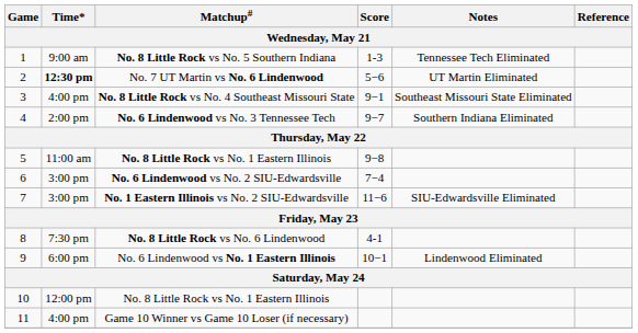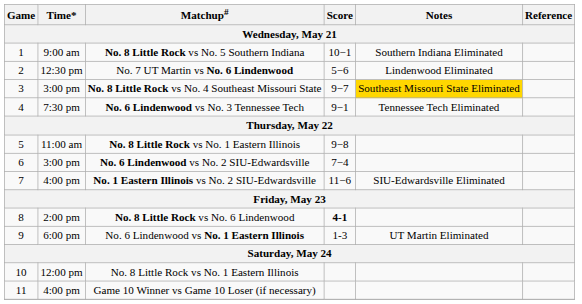 <table class="wikitable" style="font-size: 95%">
 <tr align="center">
 <th>Game</th>
 <th>Time*</th>
 <th>Matchup<sup>#</sup></th>
 <th>Score</th>
 <th>Notes</th>
 <th>Reference</th>
 </tr>
 <tr>
 <th colspan=7>Wednesday, May 21</th>
 </tr>
 <tr>
 <td style="text-align:center;">1</td>
 <td style="text-align:center;">9:00 am</td>
 <td style="text-align:center;"><strong>No. 8 Little Rock</strong> vs No. 5 Southern Indiana</td>
-<td style="text-align:center;">1-3</td>
-<td style="text-align:center;">Tennessee Tech Eliminated</td>
+<td style="text-align:center;">10−1</td>
+<td style="text-align:center;">Southern Indiana Eliminated</td>
 <td style="text-align:center;"></td>
 </tr>
 <tr>
 <td style="text-align:center;">2</td>
-<td style="text-align:center;"><strong>12:30 pm</strong></td>
+<td style="text-align:center;">12:30 pm</td>
 <td style="text-align:center;">No. 7 UT Martin vs <strong>No. 6 Lindenwood</strong></td>
 <td style="text-align:center;">5−6</td>
-<td style="text-align:center;">UT Martin Eliminated</td>
+<td style="text-align:center;">Lindenwood Eliminated</td>
 <td style="text-align:center;"></td>
 </tr>
 <tr>
 <td style="text-align:center;">3</td>
-<td style="text-align:center;">4:00 pm</td>
+<td style="text-align:center;">3:00 pm</td>
 <td style="text-align:center;"><strong>No. 8 Little Rock</strong> vs No. 4 Southeast Missouri State</td>
-<td style="text-align:center;">9−1</td>
-<td style="text-align:center;">Southeast Missouri State Eliminated</td>
+<td style="text-align:center;">9−7</td>
+<td style="background: gold; text-align:center;">Southeast Missouri State Eliminated</td>
 <td style="text-align:center;"></td>
 </tr>
 <tr>
 <td style="text-align:center;">4</td>
-<td style="text-align:center;">2:00 pm</td>
+<td style="text-align:center;">7:30 pm</td>
 <td style="text-align:center;"><strong>No. 6 Lindenwood</strong> vs No. 3 Tennessee Tech</td>
-<td style="text-align:center;">9−7</td>
-<td style="text-align:center;">Southern Indiana Eliminated</td>
+<td style="text-align:center;">9−1</td>
+<td style="text-align:center;">Tennessee Tech Eliminated</td>
 <td style="text-align:center;"></td>
 </tr>
 <tr>
 <th colspan=7>Thursday, May 22</th>
 </tr>
 <tr>
 <td style="text-align:center;">5</td>
 <td style="text-align:center;">11:00 am</td>
 <td style="text-align:center;"><strong>No. 8 Little Rock</strong> vs No. 1 Eastern Illinois</td>
 <td style="text-align:center;">9−8</td>
 <td style="text-align:center;"></td>
 <td style="text-align:center;"></td>
 </tr>
 <tr>
 <td style="text-align:center;">6</td>
 <td style="text-align:center;">3:00 pm</td>
 <td style="text-align:center;"><strong>No. 6 Lindenwood</strong> vs No. 2 SIU-Edwardsville</td>
 <td style="text-align:center;">7−4</td>
 <td style="text-align:center;"></td>
 <td style="text-align:center;"></td>
 </tr>
 <tr>
 <td style="text-align:center;">7</td>
-<td style="text-align:center;">3:00 pm</td>
+<td style="text-align:center;">4:00 pm</td>
 <td style="text-align:center;"><strong>No. 1 Eastern Illinois</strong> vs No. 2 SIU-Edwardsville</td>
 <td style="text-align:center;">11−6</td>
 <td style="text-align:center;">SIU-Edwardsville Eliminated</td>
 <td style="text-align:center;"></td>
 </tr>
 <tr>
 <th colspan=7>Friday, May 23</th>
 </tr>
 <tr>
 <td style="text-align:center;">8</td>
-<td style="text-align:center;">7:30 pm</td>
+<td style="text-align:center;">2:00 pm</td>
 <td style="text-align:center;"><strong>No. 8 Little Rock</strong> vs No. 6 Lindenwood</td>
-<td style="text-align:center;">4-1</td>
+<td style="text-align:center;"><strong>4-1</strong></td>
 <td style="text-align:center;"></td>
 <td style="text-align:center;"></td>
 </tr>
 <tr>
 <td style="text-align:center;">9</td>
 <td style="text-align:center;">6:00 pm</td>
 <td style="text-align:center;">No. 6 Lindenwood vs <strong>No. 1 Eastern Illinois</strong></td>
-<td style="text-align:center;">10−1</td>
-<td style="text-align:center;">Lindenwood Eliminated</td>
+<td style="text-align:center;">1-3</td>
+<td style="text-align:center;">UT Martin Eliminated</td>
 <td style="text-align:center;"></td>
 </tr>
 <tr>
 <th colspan=7>Saturday, May 24</th>
 </tr>
 <tr>
 <td style="text-align:center;">10</td>
 <td style="text-align:center;">12:00 pm</td>
 <td style="text-align:center;">No. 8 Little Rock vs No. 1 Eastern Illinois</td>
 <td style="text-align:center;"></td>
 <td style="text-align:center;"></td>
 <td style="text-align:center;"></td>
 </tr>
 <tr>
 <td style="text-align:center;">11</td>
 <td style="text-align:center;">4:00 pm</td>
 <td style="text-align:center;">Game 10 Winner vs Game 10 Loser (if necessary)</td>
 <td style="text-align:center;"></td>
 <td style="text-align:center;"></td>
 <td style="text-align:center;"></td>
 </tr>
 <tr>
 </tr>
 </table>
